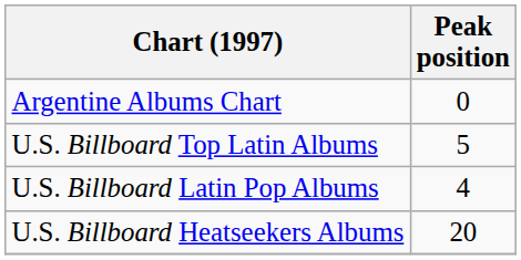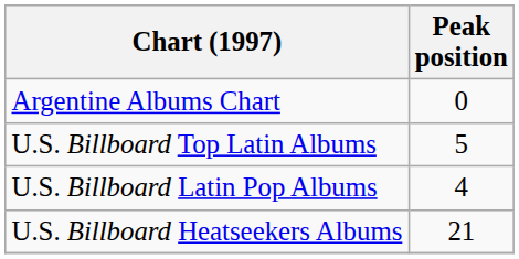 <table class="wikitable">
 <tr>
 <th align="left">Chart (1997)</th>
 <th align="left">Peak<br>position</th>
 </tr>
 <tr>
 <td align="left"><a href='#'>Argentine Albums Chart</a></td>
 <td align="center">0</td>
 </tr>
 <tr>
 <td align="left">U.S. <em>Billboard</em> <a href='#'>Top Latin Albums</a></td>
 <td align="center">5</td>
 </tr>
 <tr>
 <td align="left">U.S. <em>Billboard</em> <a href='#'>Latin Pop Albums</a></td>
 <td align="center">4</td>
 </tr>
 <tr>
 <td align="left">U.S. <em>Billboard</em> <a href='#'>Heatseekers Albums</a></td>
-<td align="center">20</td>
+<td align="center">21</td>
 </tr>
 <tr>
 </tr>
 </table>
